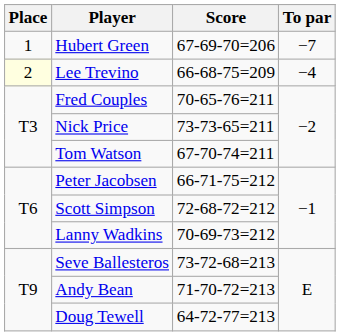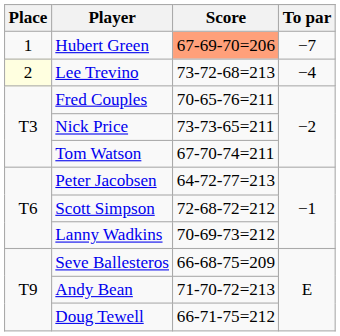 <table class="wikitable">
 <tr>
 <th>Place</th>
 <th>Player</th>
 <th>Score</th>
 <th>To par</th>
 </tr>
 <tr>
 <td align="center">1</td>
 <td> <a href='#'>Hubert Green</a></td>
-<td>67-69-70=206</td>
+<td style="background: lightsalmon;">67-69-70=206</td>
 <td align="center">−7</td>
 </tr>
 <tr>
 <td align="center" style="background: lightyellow;">2</td>
 <td> <a href='#'>Lee Trevino</a></td>
-<td>66-68-75=209</td>
+<td>73-72-68=213</td>
 <td align="center">−4</td>
 </tr>
 <tr>
 <td rowspan=3 align="center">T3</td>
 <td> <a href='#'>Fred Couples</a></td>
 <td>70-65-76=211</td>
 <td rowspan=3 align="center">−2</td>
 </tr>
 <tr>
 <td> <a href='#'>Nick Price</a></td>
 <td>73-73-65=211</td>
 </tr>
 <tr>
 <td> <a href='#'>Tom Watson</a></td>
 <td>67-70-74=211</td>
 </tr>
 <tr>
 <td rowspan=3 align="center">T6</td>
 <td> <a href='#'>Peter Jacobsen</a></td>
-<td>66-71-75=212</td>
+<td>64-72-77=213</td>
 <td rowspan=3 align="center">−1</td>
 </tr>
 <tr>
 <td> <a href='#'>Scott Simpson</a></td>
 <td>72-68-72=212</td>
 </tr>
 <tr>
 <td> <a href='#'>Lanny Wadkins</a></td>
 <td>70-69-73=212</td>
 </tr>
 <tr>
 <td rowspan=3 align="center">T9</td>
 <td> <a href='#'>Seve Ballesteros</a></td>
-<td>73-72-68=213</td>
+<td>66-68-75=209</td>
 <td rowspan=3 align="center">E</td>
 </tr>
 <tr>
 <td> <a href='#'>Andy Bean</a></td>
 <td>71-70-72=213</td>
 </tr>
 <tr>
 <td> <a href='#'>Doug Tewell</a></td>
-<td>64-72-77=213</td>
+<td>66-71-75=212</td>
 </tr>
 </table>
